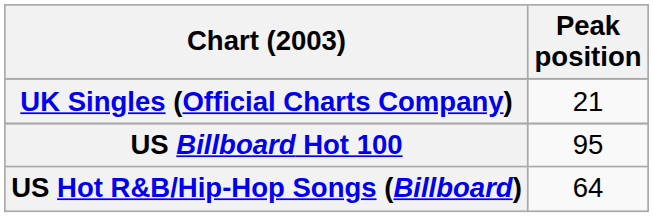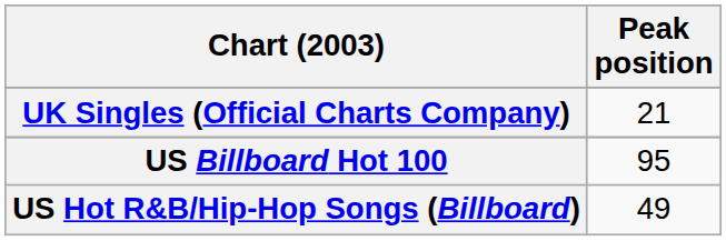 <table class="wikitable plainrowheaders sortable">
 <tr>
 <th scope="col">Chart (2003)</th>
 <th scope="col">Peak<br>position</th>
 </tr>
 <tr>
 </tr>
 <tr>
 </tr>
 <tr>
 </tr>
 <tr>
 </tr>
 <tr>
 <th scope="row"><a href='#'>UK Singles</a> (<a href='#'>Official Charts Company</a>)</th>
 <td align="center">21</td>
 </tr>
 <tr>
 </tr>
 <tr>
 </tr>
 <tr>
 <th scope="row">US <a href='#'><em>Billboard</em> Hot 100</a></th>
 <td align="center">95</td>
 </tr>
 <tr>
 <th scope="row">US <a href='#'>Hot R&B/Hip-Hop Songs</a> (<em><a href='#'>Billboard</a></em>)</th>
-<td align="center">64</td>
+<td align="center">49</td>
 </tr>
 </table>
